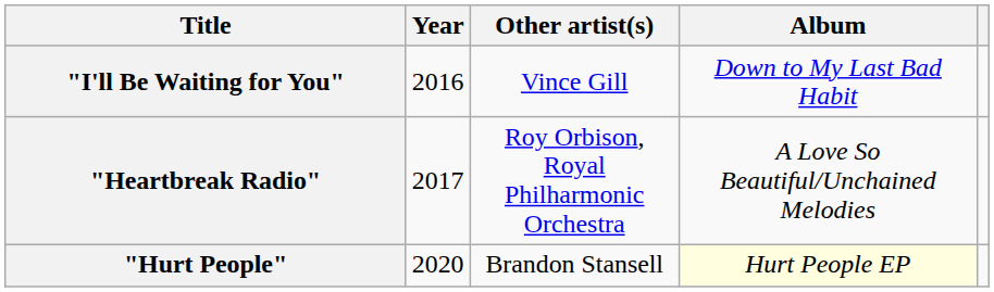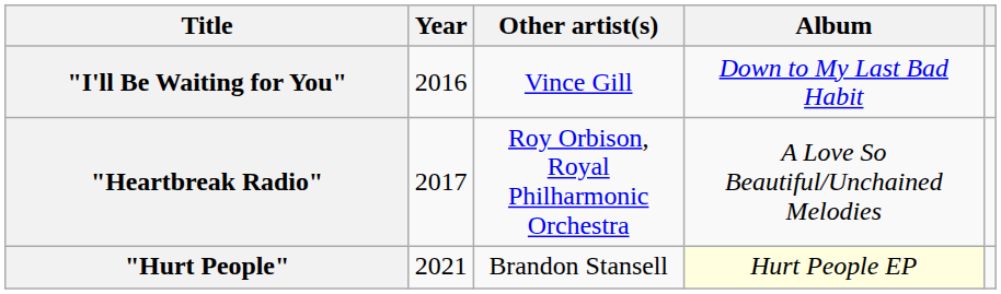 <table class="wikitable plainrowheaders" style="text-align:center;">
 <tr>
 <th scope="col" style="width:15em;">Title</th>
 <th scope="col">Year</th>
 <th scope="col">Other artist(s)</th>
 <th scope="col">Album</th>
 <th scope="col"></th>
 </tr>
 <tr>
 <th scope="row">"I'll Be Waiting for You"</th>
 <td>2016</td>
 <td><a href='#'>Vince Gill</a></td>
 <td><em><a href='#'>Down to My Last Bad Habit</a></em></td>
 <td></td>
 </tr>
 <tr>
 <th scope="row">"Heartbreak Radio"</th>
 <td>2017</td>
 <td><a href='#'>Roy Orbison</a>,<br><a href='#'>Royal Philharmonic Orchestra</a></td>
 <td><em>A Love So Beautiful/Unchained Melodies</em></td>
 <td></td>
 </tr>
 <tr>
 <th scope="row">"Hurt People"</th>
-<td>2020</td>
+<td>2021</td>
 <td>Brandon Stansell</td>
 <td style="background: lightyellow;"><em>Hurt People EP</em></td>
 <td></td>
 </tr>
 </table>
